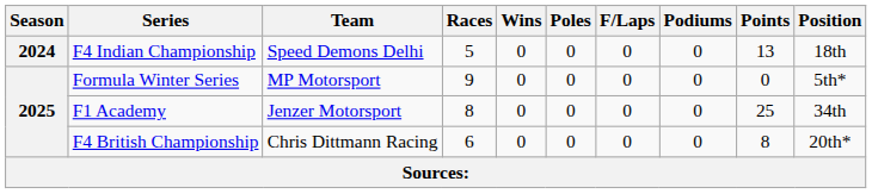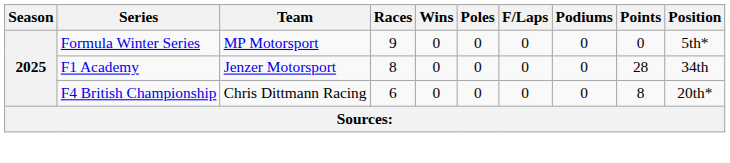 <table class="wikitable" style="font-size: 90%; text-align:center">
 <tr>
 <th>Season</th>
 <th>Series</th>
 <th>Team</th>
 <th>Races</th>
 <th>Wins</th>
 <th>Poles</th>
 <th>F/Laps</th>
 <th>Podiums</th>
 <th>Points</th>
 <th>Position</th>
-</tr>
-<tr>
-<th>2024</th>
-<td align=left nowrap><a href='#'>F4 Indian Championship</a></td>
-<td align="left" nowrap><a href='#'>Speed Demons Delhi</a></td>
-<td>5</td>
-<td>0</td>
-<td>0</td>
-<td>0</td>
-<td>0</td>
-<td>13</td>
-<td>18th</td>
 </tr>
 <tr>
 <th rowspan="3">2025</th>
 <td align=left nowrap><a href='#'>Formula Winter Series</a></td>
 <td align="left"><a href='#'>MP Motorsport</a></td>
 <td>9</td>
 <td>0</td>
 <td>0</td>
 <td>0</td>
 <td>0</td>
 <td>0</td>
 <td>5th*</td>
 </tr>
 <tr>
 <td align="left"><a href='#'>F1 Academy</a></td>
 <td align="left" nowrap><a href='#'>Jenzer Motorsport</a></td>
 <td>8</td>
 <td>0</td>
 <td>0</td>
 <td>0</td>
 <td>0</td>
-<td>25</td>
+<td>28</td>
 <td>34th</td>
 </tr>
 <tr>
 <td align="left" nowrap><a href='#'>F4 British Championship</a></td>
 <td align="left" nowrap>Chris Dittmann Racing</td>
 <td>6</td>
 <td>0</td>
 <td>0</td>
 <td>0</td>
 <td>0</td>
 <td>8</td>
 <td>20th*</td>
 </tr>
 <tr>
 <th colspan="10">Sources:</th>
 </tr>
 </table>
